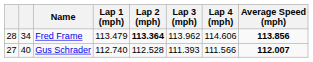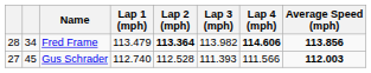 <table class="wikitable" style="font-size: 90%;">
 <tr align="center">
 <th></th>
 <th></th>
 <th>Name</th>
 <th>Lap 1<br>(mph)</th>
 <th>Lap 2<br>(mph)</th>
 <th>Lap 3<br>(mph)</th>
 <th>Lap 4<br>(mph)</th>
 <th>Average Speed<br>(mph)</th>
 </tr>
 <tr>
 <td>28</td>
 <td>34</td>
 <td> <a href='#'>Fred Frame</a></td>
 <td>113.479</td>
 <td><strong>113.364</strong></td>
-<td>113.962</td>
-<td>114.606</td>
+<td>113.982</td>
+<td><strong>114.606</strong></td>
 <td align=center><strong>113.856</strong></td>
 </tr>
 <tr>
 <td>27</td>
-<td>40</td>
+<td>45</td>
 <td> <a href='#'>Gus Schrader</a> <strong></strong></td>
 <td>112.740</td>
 <td>112.528</td>
 <td>111.393</td>
 <td>111.566</td>
-<td align=center><strong>112.007</strong></td>
+<td align=center><strong>112.003</strong></td>
 </tr>
 </table>
